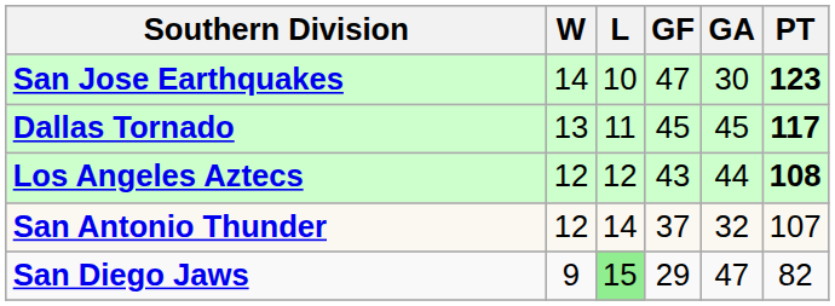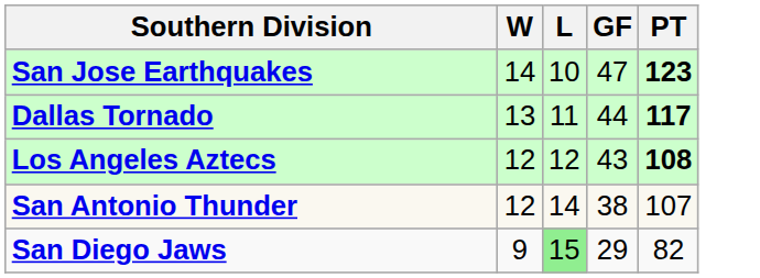 <table class="wikitable" style="text-align:center">
 <tr>
 <th style="width:17em">Southern Division</th>
 <th>W</th>
 <th>L</th>
 <th>GF</th>
-<th>GA</th>
 <th>PT</th>
 </tr>
 <tr style="text-align:center; background:#cfc;">
 <td align=left><strong><a href='#'>San Jose Earthquakes</a></strong></td>
 <td>14</td>
 <td>10</td>
 <td>47</td>
-<td>30</td>
 <td><strong>123</strong></td>
 </tr>
 <tr style="text-align:center; background:#cfc;">
 <td align=left><strong><a href='#'>Dallas Tornado</a></strong></td>
 <td>13</td>
 <td>11</td>
-<td>45</td>
-<td>45</td>
+<td>44</td>
 <td><strong>117</strong></td>
 </tr>
 <tr style="text-align:center; background:#cfc;">
 <td align=left><strong><a href='#'>Los Angeles Aztecs</a></strong></td>
 <td>12</td>
 <td>12</td>
 <td>43</td>
-<td>44</td>
 <td><strong>108</strong></td>
 </tr>
 <tr style="text-align:center; background:#faf8f0;">
 <td align=left><strong><a href='#'>San Antonio Thunder</a></strong></td>
 <td>12</td>
 <td>14</td>
-<td>37</td>
-<td>32</td>
+<td>38</td>
 <td>107</td>
 </tr>
 <tr align=center>
 <td align=left><strong><a href='#'>San Diego Jaws</a></strong></td>
 <td>9</td>
 <td style="background: lightgreen;">15</td>
 <td>29</td>
-<td>47</td>
 <td>82</td>
 </tr>
 </table>
